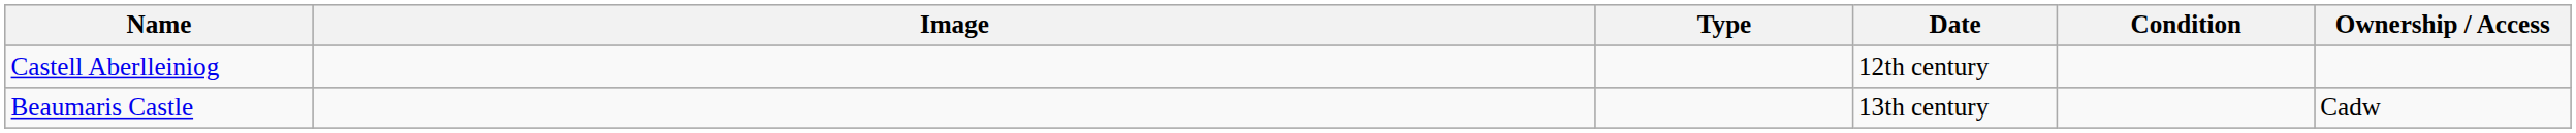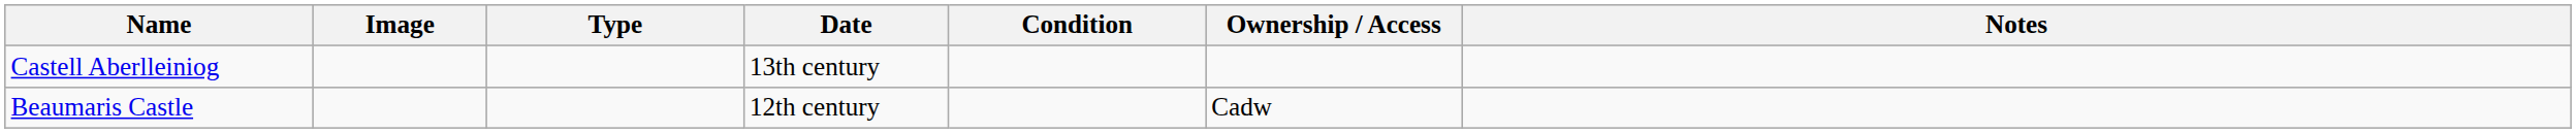 <table class="wikitable sortable" width="100%">
 <tr>
 <th width="12%">Name</th>
 <th class="unsortable" width="100">Image</th>
 <th width="10%">Type</th>
 <th width="8%">Date</th>
 <th width="10%">Condition</th>
 <th width="10%">Ownership / Access</th>
+<th class="unsortable">Notes</th>
 </tr>
 <tr>
 <td><a href='#'>Castell Aberlleiniog</a></td>
 <td></td>
 <td></td>
-<td>12th century</td>
+<td>13th century</td>
+<td></td>
 <td></td>
 <td></td>
 </tr>
 <tr>
 <td><a href='#'>Beaumaris Castle</a></td>
 <td></td>
 <td></td>
-<td>13th century</td>
+<td>12th century</td>
 <td></td>
 <td>Cadw</td>
+<td></td>
 </tr>
 </table>
